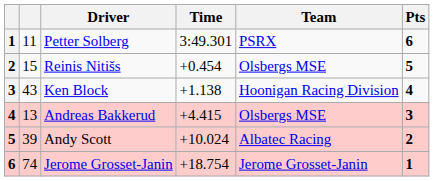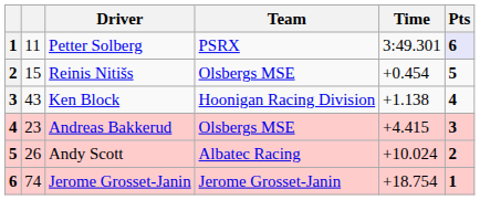 <table class=wikitable style="font-size:95%">
 <tr>
 <th></th>
 <th></th>
 <th>Driver</th>
+<th>Team</th>
 <th>Time</th>
-<th>Team</th>
 <th>Pts</th>
 </tr>
 <tr>
 <th>1</th>
 <td>11</td>
 <td> <a href='#'>Petter Solberg</a></td>
+<td><a href='#'>PSRX</a></td>
 <td>3:49.301</td>
-<td><a href='#'>PSRX</a></td>
-<td><strong>6</strong></td>
+<td style="background: lavender;"><strong>6</strong></td>
 </tr>
 <tr>
 <th>2</th>
 <td>15</td>
 <td> <a href='#'>Reinis Nitišs</a></td>
+<td><a href='#'>Olsbergs MSE</a></td>
 <td>+0.454</td>
-<td><a href='#'>Olsbergs MSE</a></td>
 <td><strong>5</strong></td>
 </tr>
 <tr>
 <th>3</th>
 <td>43</td>
 <td> <a href='#'>Ken Block</a></td>
+<td><a href='#'>Hoonigan Racing Division</a></td>
 <td>+1.138</td>
-<td><a href='#'>Hoonigan Racing Division</a></td>
 <td><strong>4</strong></td>
 </tr>
 <tr>
 <th style="background:#ffcccc;">4</th>
-<td style="background:#ffcccc;">13</td>
+<td style="background:#ffcccc;">23</td>
 <td style="background:#ffcccc;"> <a href='#'>Andreas Bakkerud</a></td>
+<td style="background:#ffcccc;"><a href='#'>Olsbergs MSE</a></td>
 <td style="background:#ffcccc;">+4.415</td>
-<td style="background:#ffcccc;"><a href='#'>Olsbergs MSE</a></td>
 <td style="background:#ffcccc;"><strong>3</strong></td>
 </tr>
 <tr>
 <th style="background:#ffcccc;">5</th>
-<td style="background:#ffcccc;">39</td>
+<td style="background:#ffcccc;">26</td>
 <td style="background:#ffcccc;"> Andy Scott</td>
+<td style="background:#ffcccc;"><a href='#'>Albatec Racing</a></td>
 <td style="background:#ffcccc;">+10.024</td>
-<td style="background:#ffcccc;"><a href='#'>Albatec Racing</a></td>
 <td style="background:#ffcccc;"><strong>2</strong></td>
 </tr>
 <tr>
 <th style="background:#ffcccc;">6</th>
 <td style="background:#ffcccc;">74</td>
 <td style="background:#ffcccc;"> <a href='#'>Jerome Grosset-Janin</a></td>
+<td style="background:#ffcccc;"><a href='#'>Jerome Grosset-Janin</a></td>
 <td style="background:#ffcccc;">+18.754</td>
-<td style="background:#ffcccc;"><a href='#'>Jerome Grosset-Janin</a></td>
 <td style="background:#ffcccc;"><strong>1</strong></td>
 </tr>
 </table>
